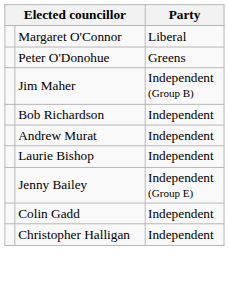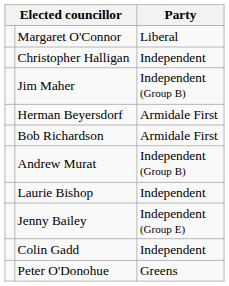 <table class="wikitable" style="float:right;clear:right;width:30%">
 <tr>
 <th colspan="2">Elected councillor</th>
 <th>Party</th>
 </tr>
 <tr>
 <td> </td>
 <td>Margaret O'Connor</td>
 <td>Liberal</td>
 </tr>
 <tr>
 <td> </td>
-<td>Peter O'Donohue</td>
-<td>Greens</td>
+<td>Christopher Halligan</td>
+<td>Independent</td>
 </tr>
 <tr>
 <td> </td>
 <td>Jim Maher</td>
 <td>Independent <br> <small> (Group B) </small></td>
 </tr>
 <tr>
 <td> </td>
+<td>Herman Beyersdorf</td>
+<td>Armidale First</td>
+</tr>
+<tr>
+<td> </td>
 <td>Bob Richardson</td>
-<td>Independent</td>
+<td>Armidale First</td>
 </tr>
 <tr>
 <td> </td>
 <td>Andrew Murat</td>
-<td>Independent</td>
+<td>Independent <br> <small> (Group B) </small></td>
 </tr>
 <tr>
 <td> </td>
 <td>Laurie Bishop</td>
 <td>Independent</td>
 </tr>
 <tr>
 <td> </td>
 <td>Jenny Bailey</td>
 <td>Independent <br> <small> (Group E) </small></td>
 </tr>
 <tr>
 <td> </td>
 <td>Colin Gadd</td>
 <td>Independent</td>
 </tr>
 <tr>
 <td> </td>
-<td>Christopher Halligan</td>
-<td>Independent</td>
+<td>Peter O'Donohue</td>
+<td>Greens</td>
 </tr>
 </table>
